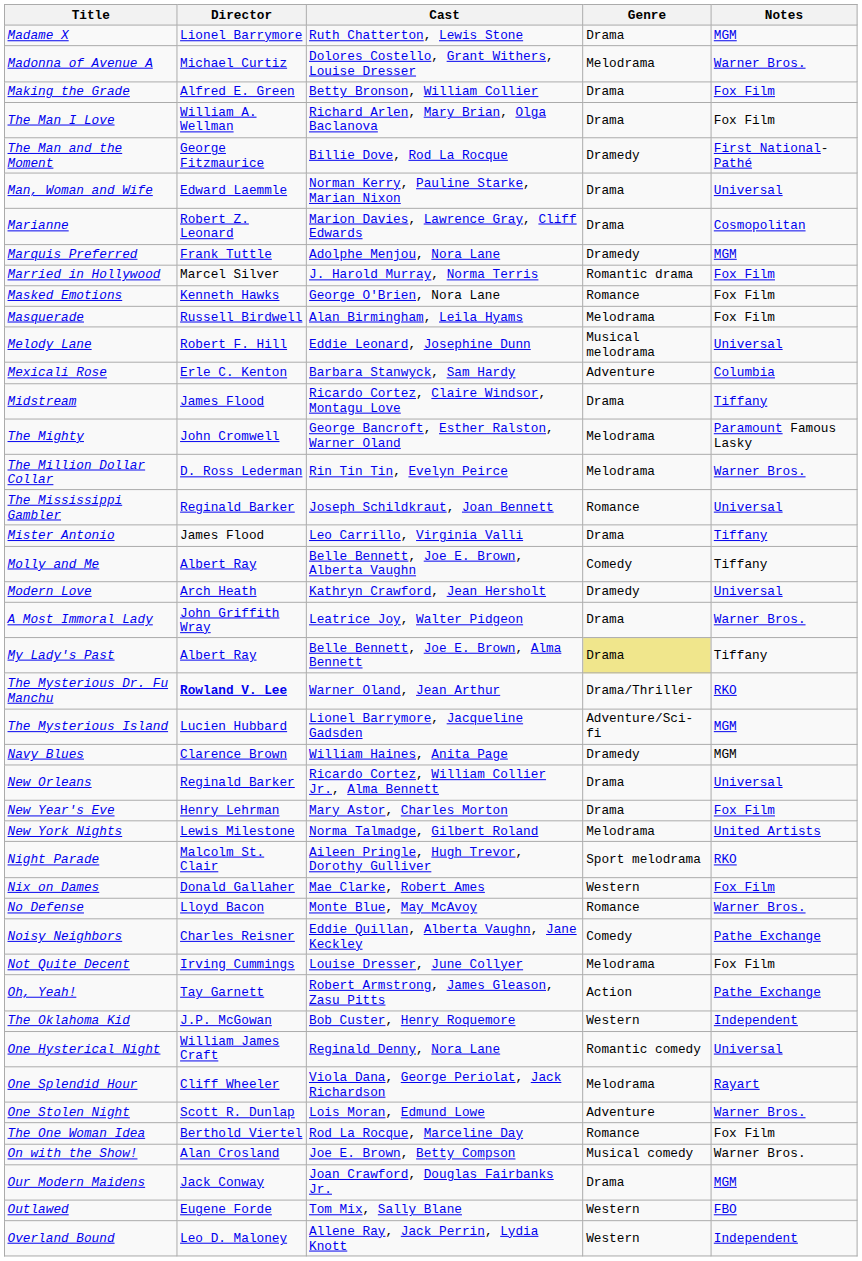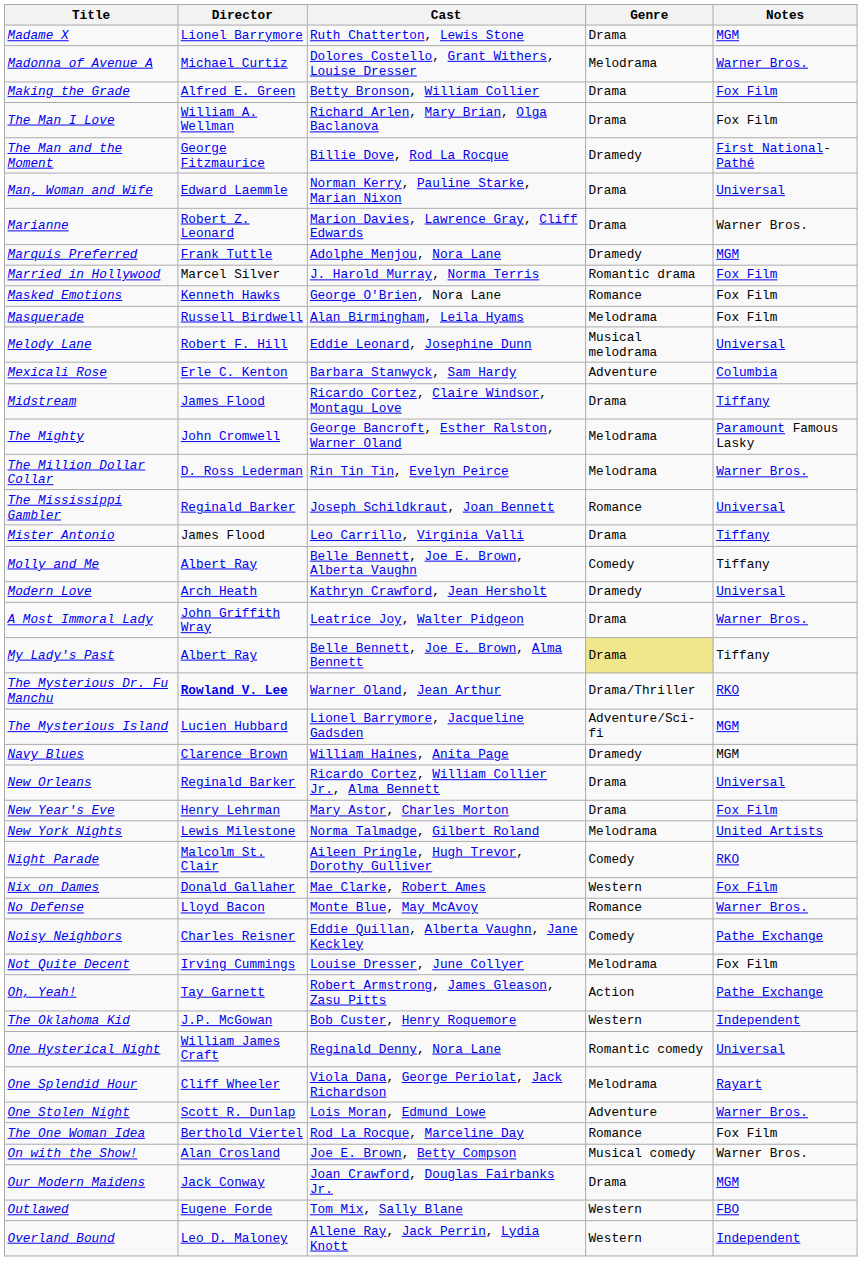 <table class=wikitable>
 <tr>
 <th>Title</th>
 <th>Director</th>
 <th>Cast</th>
 <th>Genre</th>
 <th>Notes</th>
 </tr>
 <tr>
 <td><em><a href='#'>Madame X</a></em></td>
 <td><a href='#'>Lionel Barrymore</a></td>
 <td><a href='#'>Ruth Chatterton</a>, <a href='#'>Lewis Stone</a></td>
 <td>Drama</td>
 <td><a href='#'>MGM</a></td>
 </tr>
 <tr>
 <td><em><a href='#'>Madonna of Avenue A</a></em></td>
 <td><a href='#'>Michael Curtiz</a></td>
 <td><a href='#'>Dolores Costello</a>, <a href='#'>Grant Withers</a>, <a href='#'>Louise Dresser</a></td>
 <td>Melodrama</td>
 <td><a href='#'>Warner Bros.</a></td>
 </tr>
 <tr>
 <td><em><a href='#'>Making the Grade</a></em></td>
 <td><a href='#'>Alfred E. Green</a></td>
 <td><a href='#'>Betty Bronson</a>, <a href='#'>William Collier</a></td>
 <td>Drama</td>
 <td><a href='#'>Fox Film</a></td>
 </tr>
 <tr>
 <td><em><a href='#'>The Man I Love</a></em></td>
 <td><a href='#'>William A. Wellman</a></td>
 <td><a href='#'>Richard Arlen</a>, <a href='#'>Mary Brian</a>, <a href='#'>Olga Baclanova</a></td>
 <td>Drama</td>
 <td>Fox Film</td>
 </tr>
 <tr>
 <td><em><a href='#'>The Man and the Moment</a></em></td>
 <td><a href='#'>George Fitzmaurice</a></td>
 <td><a href='#'>Billie Dove</a>, <a href='#'>Rod La Rocque</a></td>
 <td>Dramedy</td>
 <td><a href='#'>First National</a>-<a href='#'>Pathé</a></td>
 </tr>
 <tr>
 <td><em><a href='#'>Man, Woman and Wife</a></em></td>
 <td><a href='#'>Edward Laemmle</a></td>
 <td><a href='#'>Norman Kerry</a>, <a href='#'>Pauline Starke</a>, <a href='#'>Marian Nixon</a></td>
 <td>Drama</td>
 <td><a href='#'>Universal</a></td>
 </tr>
 <tr>
 <td><em><a href='#'>Marianne</a></em></td>
 <td><a href='#'>Robert Z. Leonard</a></td>
 <td><a href='#'>Marion Davies</a>, <a href='#'>Lawrence Gray</a>, <a href='#'>Cliff Edwards</a></td>
 <td>Drama</td>
-<td><a href='#'>Cosmopolitan</a></td>
+<td>Warner Bros.</td>
 </tr>
 <tr>
 <td><em><a href='#'>Marquis Preferred</a></em></td>
 <td><a href='#'>Frank Tuttle</a></td>
 <td><a href='#'>Adolphe Menjou</a>, <a href='#'>Nora Lane</a></td>
 <td>Dramedy</td>
 <td><a href='#'>MGM</a></td>
 </tr>
 <tr>
 <td><em><a href='#'>Married in Hollywood</a></em></td>
 <td>Marcel Silver</td>
 <td><a href='#'>J. Harold Murray</a>, <a href='#'>Norma Terris</a></td>
 <td>Romantic drama</td>
 <td><a href='#'>Fox Film</a></td>
 </tr>
 <tr>
 <td><em><a href='#'>Masked Emotions</a></em></td>
 <td><a href='#'>Kenneth Hawks</a></td>
 <td><a href='#'>George O'Brien</a>, Nora Lane</td>
 <td>Romance</td>
 <td>Fox Film</td>
 </tr>
 <tr>
 <td><em><a href='#'>Masquerade</a></em></td>
 <td><a href='#'>Russell Birdwell</a></td>
 <td><a href='#'>Alan Birmingham</a>, <a href='#'>Leila Hyams</a></td>
 <td>Melodrama</td>
 <td>Fox Film</td>
 </tr>
 <tr>
 <td><em><a href='#'>Melody Lane</a></em></td>
 <td><a href='#'>Robert F. Hill</a></td>
 <td><a href='#'>Eddie Leonard</a>, <a href='#'>Josephine Dunn</a></td>
 <td>Musical melodrama</td>
 <td><a href='#'>Universal</a></td>
 </tr>
 <tr>
 <td><em><a href='#'>Mexicali Rose</a></em></td>
 <td><a href='#'>Erle C. Kenton</a></td>
 <td><a href='#'>Barbara Stanwyck</a>, <a href='#'>Sam Hardy</a></td>
 <td>Adventure</td>
 <td><a href='#'>Columbia</a></td>
 </tr>
 <tr>
 <td><em><a href='#'>Midstream</a></em></td>
 <td><a href='#'>James Flood</a></td>
 <td><a href='#'>Ricardo Cortez</a>, <a href='#'>Claire Windsor</a>, <a href='#'>Montagu Love</a></td>
 <td>Drama</td>
 <td><a href='#'>Tiffany</a></td>
 </tr>
 <tr>
 <td><em><a href='#'>The Mighty</a></em></td>
 <td><a href='#'>John Cromwell</a></td>
 <td><a href='#'>George Bancroft</a>, <a href='#'>Esther Ralston</a>, <a href='#'>Warner Oland</a></td>
 <td>Melodrama</td>
 <td><a href='#'>Paramount</a> Famous Lasky</td>
 </tr>
 <tr>
 <td><em><a href='#'>The Million Dollar Collar</a></em></td>
 <td><a href='#'>D. Ross Lederman</a></td>
 <td><a href='#'>Rin Tin Tin</a>, <a href='#'>Evelyn Peirce</a></td>
 <td>Melodrama</td>
 <td><a href='#'>Warner Bros.</a></td>
 </tr>
 <tr>
 <td><em><a href='#'>The Mississippi Gambler</a></em></td>
 <td><a href='#'>Reginald Barker</a></td>
 <td><a href='#'>Joseph Schildkraut</a>, <a href='#'>Joan Bennett</a></td>
 <td>Romance</td>
 <td><a href='#'>Universal</a></td>
 </tr>
 <tr>
 <td><em><a href='#'>Mister Antonio</a></em></td>
 <td>James Flood</td>
 <td><a href='#'>Leo Carrillo</a>, <a href='#'>Virginia Valli</a></td>
 <td>Drama</td>
 <td><a href='#'>Tiffany</a></td>
 </tr>
 <tr>
 <td><em><a href='#'>Molly and Me</a></em></td>
 <td><a href='#'>Albert Ray</a></td>
 <td><a href='#'>Belle Bennett</a>, <a href='#'>Joe E. Brown</a>, <a href='#'>Alberta Vaughn</a></td>
 <td>Comedy</td>
 <td>Tiffany</td>
 </tr>
 <tr>
 <td><em><a href='#'>Modern Love</a></em></td>
 <td><a href='#'>Arch Heath</a></td>
 <td><a href='#'>Kathryn Crawford</a>, <a href='#'>Jean Hersholt</a></td>
 <td>Dramedy</td>
 <td><a href='#'>Universal</a></td>
 </tr>
 <tr>
 <td><em><a href='#'>A Most Immoral Lady</a></em></td>
 <td><a href='#'>John Griffith Wray</a></td>
 <td><a href='#'>Leatrice Joy</a>, <a href='#'>Walter Pidgeon</a></td>
 <td>Drama</td>
 <td><a href='#'>Warner Bros.</a></td>
 </tr>
 <tr>
 <td><em><a href='#'>My Lady's Past</a></em></td>
 <td><a href='#'>Albert Ray</a></td>
 <td><a href='#'>Belle Bennett</a>, <a href='#'>Joe E. Brown</a>, <a href='#'>Alma Bennett</a></td>
 <td style="background: khaki;">Drama</td>
 <td>Tiffany</td>
 </tr>
 <tr>
 <td><em><a href='#'>The Mysterious Dr. Fu Manchu</a></em></td>
 <td><strong><a href='#'>Rowland V. Lee</a></strong></td>
 <td><a href='#'>Warner Oland</a>, <a href='#'>Jean Arthur</a></td>
 <td>Drama/Thriller</td>
 <td><a href='#'>RKO</a></td>
 </tr>
 <tr>
 <td><em><a href='#'>The Mysterious Island</a></em></td>
 <td><a href='#'>Lucien Hubbard</a></td>
 <td><a href='#'>Lionel Barrymore</a>, <a href='#'>Jacqueline Gadsden</a></td>
 <td>Adventure/Sci-fi</td>
 <td><a href='#'>MGM</a></td>
 </tr>
 <tr>
 <td><em><a href='#'>Navy Blues</a></em></td>
 <td><a href='#'>Clarence Brown</a></td>
 <td><a href='#'>William Haines</a>, <a href='#'>Anita Page</a></td>
 <td>Dramedy</td>
 <td>MGM</td>
 </tr>
 <tr>
 <td><em><a href='#'>New Orleans</a></em></td>
 <td><a href='#'>Reginald Barker</a></td>
 <td><a href='#'>Ricardo Cortez</a>, <a href='#'>William Collier Jr.</a>, <a href='#'>Alma Bennett</a></td>
 <td>Drama</td>
 <td><a href='#'>Universal</a></td>
 </tr>
 <tr>
 <td><em><a href='#'>New Year's Eve</a></em></td>
 <td><a href='#'>Henry Lehrman</a></td>
 <td><a href='#'>Mary Astor</a>, <a href='#'>Charles Morton</a></td>
 <td>Drama</td>
 <td><a href='#'>Fox Film</a></td>
 </tr>
 <tr>
 <td><em><a href='#'>New York Nights</a></em></td>
 <td><a href='#'>Lewis Milestone</a></td>
 <td><a href='#'>Norma Talmadge</a>, <a href='#'>Gilbert Roland</a></td>
 <td>Melodrama</td>
 <td><a href='#'>United Artists</a></td>
 </tr>
 <tr>
 <td><em><a href='#'>Night Parade</a></em></td>
 <td><a href='#'>Malcolm St. Clair</a></td>
 <td><a href='#'>Aileen Pringle</a>, <a href='#'>Hugh Trevor</a>, <a href='#'>Dorothy Gulliver</a></td>
-<td>Sport melodrama</td>
+<td>Comedy</td>
 <td><a href='#'>RKO</a></td>
 </tr>
 <tr>
 <td><em><a href='#'>Nix on Dames</a></em></td>
 <td><a href='#'>Donald Gallaher</a></td>
 <td><a href='#'>Mae Clarke</a>, <a href='#'>Robert Ames</a></td>
 <td>Western</td>
 <td><a href='#'>Fox Film</a></td>
 </tr>
 <tr>
 <td><em><a href='#'>No Defense</a></em></td>
 <td><a href='#'>Lloyd Bacon</a></td>
 <td><a href='#'>Monte Blue</a>, <a href='#'>May McAvoy</a></td>
 <td>Romance</td>
 <td><a href='#'>Warner Bros.</a></td>
 </tr>
 <tr>
 <td><em><a href='#'>Noisy Neighbors</a></em></td>
 <td><a href='#'>Charles Reisner</a></td>
 <td><a href='#'>Eddie Quillan</a>, <a href='#'>Alberta Vaughn</a>, <a href='#'>Jane Keckley</a></td>
 <td>Comedy</td>
 <td><a href='#'>Pathe Exchange</a></td>
 </tr>
 <tr>
 <td><em><a href='#'>Not Quite Decent</a></em></td>
 <td><a href='#'>Irving Cummings</a></td>
 <td><a href='#'>Louise Dresser</a>, <a href='#'>June Collyer</a></td>
 <td>Melodrama</td>
 <td>Fox Film</td>
 </tr>
 <tr>
 <td><em><a href='#'>Oh, Yeah!</a></em></td>
 <td><a href='#'>Tay Garnett</a></td>
 <td><a href='#'>Robert Armstrong</a>, <a href='#'>James Gleason</a>, <a href='#'>Zasu Pitts</a></td>
 <td>Action</td>
 <td><a href='#'>Pathe Exchange</a></td>
 </tr>
 <tr>
 <td><em><a href='#'>The Oklahoma Kid</a></em></td>
 <td><a href='#'>J.P. McGowan</a></td>
 <td><a href='#'>Bob Custer</a>, <a href='#'>Henry Roquemore</a></td>
 <td>Western</td>
 <td><a href='#'>Independent</a></td>
 </tr>
 <tr>
 <td><em><a href='#'>One Hysterical Night</a></em></td>
 <td><a href='#'>William James Craft</a></td>
 <td><a href='#'>Reginald Denny</a>, <a href='#'>Nora Lane</a></td>
 <td>Romantic comedy</td>
 <td><a href='#'>Universal</a></td>
 </tr>
 <tr>
 <td><em><a href='#'>One Splendid Hour</a></em></td>
 <td><a href='#'>Cliff Wheeler</a></td>
 <td><a href='#'>Viola Dana</a>, <a href='#'>George Periolat</a>, <a href='#'>Jack Richardson</a></td>
 <td>Melodrama</td>
 <td><a href='#'>Rayart</a></td>
 </tr>
 <tr>
 <td><em><a href='#'>One Stolen Night</a></em></td>
 <td><a href='#'>Scott R. Dunlap</a></td>
 <td><a href='#'>Lois Moran</a>, <a href='#'>Edmund Lowe</a></td>
 <td>Adventure</td>
 <td><a href='#'>Warner Bros.</a></td>
 </tr>
 <tr>
 <td><em><a href='#'>The One Woman Idea</a></em></td>
 <td><a href='#'>Berthold Viertel</a></td>
 <td><a href='#'>Rod La Rocque</a>, <a href='#'>Marceline Day</a></td>
 <td>Romance</td>
 <td>Fox Film</td>
 </tr>
 <tr>
 <td><em><a href='#'>On with the Show!</a></em></td>
 <td><a href='#'>Alan Crosland</a></td>
 <td><a href='#'>Joe E. Brown</a>, <a href='#'>Betty Compson</a></td>
 <td>Musical comedy</td>
 <td>Warner Bros.</td>
 </tr>
 <tr>
 <td><em><a href='#'>Our Modern Maidens</a></em></td>
 <td><a href='#'>Jack Conway</a></td>
 <td><a href='#'>Joan Crawford</a>, <a href='#'>Douglas Fairbanks Jr.</a></td>
 <td>Drama</td>
 <td><a href='#'>MGM</a></td>
 </tr>
 <tr>
 <td><em><a href='#'>Outlawed</a></em></td>
 <td><a href='#'>Eugene Forde</a></td>
 <td><a href='#'>Tom Mix</a>, <a href='#'>Sally Blane</a></td>
 <td>Western</td>
 <td><a href='#'>FBO</a></td>
 </tr>
 <tr>
 <td><em><a href='#'>Overland Bound</a></em></td>
 <td><a href='#'>Leo D. Maloney</a></td>
 <td><a href='#'>Allene Ray</a>, <a href='#'>Jack Perrin</a>, <a href='#'>Lydia Knott</a></td>
 <td>Western</td>
 <td><a href='#'>Independent</a></td>
 </tr>
 </table>
